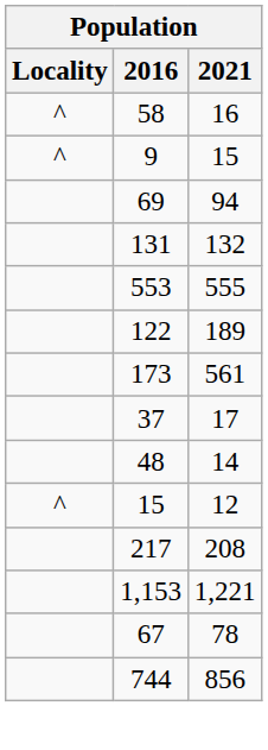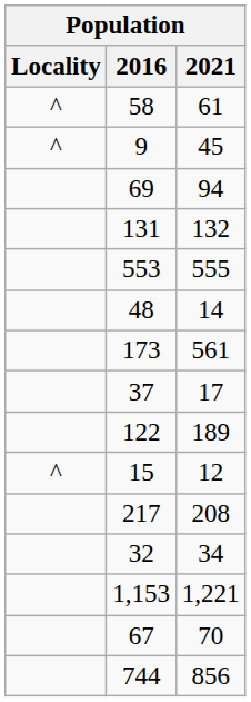 <table class="wikitable" style="text-align:center;">
 <tr>
 <th colspan="3" style="text-align:center;  font-weight:bold">Population</th>
 </tr>
 <tr>
 <th style="text-align:center; background:  font-weight:bold">Locality</th>
 <th style="text-align:center; background:  font-weight:bold"><strong>2016</strong></th>
 <th style="text-align:center; background:  font-weight:bold"><strong>2021</strong></th>
 </tr>
 <tr>
 <td>^</td>
 <td>58</td>
-<td>16</td>
+<td>61</td>
 </tr>
 <tr>
 <td>^</td>
 <td>9</td>
-<td>15</td>
+<td>45</td>
 </tr>
 <tr>
 <td></td>
 <td>69</td>
 <td>94</td>
 </tr>
 <tr>
 <td></td>
 <td>131</td>
 <td>132</td>
 </tr>
 <tr>
 <td></td>
 <td>553</td>
 <td>555</td>
 </tr>
 <tr>
 <td></td>
-<td>122</td>
-<td>189</td>
+<td>48</td>
+<td>14</td>
 </tr>
 <tr>
 <td></td>
 <td>173</td>
 <td>561</td>
 </tr>
 <tr>
 <td></td>
 <td>37</td>
 <td>17</td>
 </tr>
 <tr>
 <td></td>
-<td>48</td>
-<td>14</td>
+<td>122</td>
+<td>189</td>
 </tr>
 <tr>
 <td>^</td>
 <td>15</td>
 <td>12</td>
 </tr>
 <tr>
 <td></td>
 <td>217</td>
 <td>208</td>
 </tr>
 <tr>
 <td></td>
+<td>32</td>
+<td>34</td>
+</tr>
+<tr>
+<td></td>
 <td>1,153</td>
 <td>1,221</td>
 </tr>
 <tr>
 <td></td>
 <td>67</td>
-<td>78</td>
+<td>70</td>
 </tr>
 <tr>
 <td></td>
 <td>744</td>
 <td>856</td>
 </tr>
 </table>
